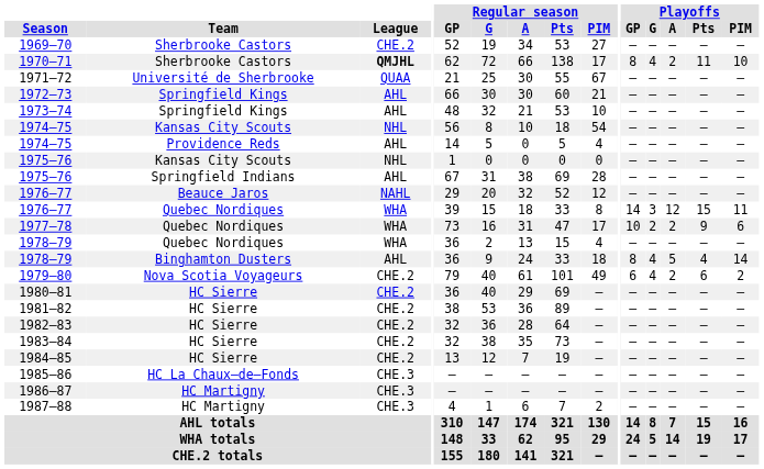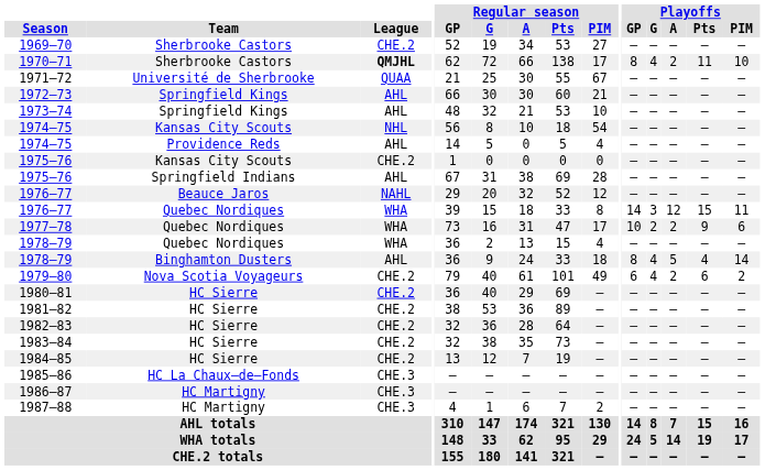 <table border="0" cellpadding="1" cellspacing="0" style="text-align:center; width:60em">
 <tr bgcolor="#e0e0e0">
 <th colspan="3" bgcolor="#ffffff"></th>
 <th rowspan="99" bgcolor="#ffffff"></th>
 <th colspan="5"><a href='#'>Regular season</a></th>
 <th rowspan="99" bgcolor="#ffffff"></th>
 <th colspan="5"><a href='#'>Playoffs</a></th>
 </tr>
 <tr bgcolor="#e0e0e0">
 <th><a href='#'>Season</a></th>
 <th>Team</th>
 <th>League</th>
 <th>GP</th>
 <th><a href='#'>G</a></th>
 <th><a href='#'>A</a></th>
 <th><a href='#'>Pts</a></th>
 <th><a href='#'>PIM</a></th>
 <th>GP</th>
 <th>G</th>
 <th>A</th>
 <th>Pts</th>
 <th>PIM</th>
 </tr>
 <tr>
 <td><a href='#'>1969–70</a></td>
 <td><a href='#'>Sherbrooke Castors</a></td>
 <td><a href='#'>CHE.2</a></td>
 <td>52</td>
 <td>19</td>
 <td>34</td>
 <td>53</td>
 <td>27</td>
 <td>—</td>
 <td>—</td>
 <td>—</td>
 <td>—</td>
 <td>—</td>
 </tr>
 <tr bgcolor="#f0f0f0">
 <td><a href='#'>1970–71</a></td>
 <td>Sherbrooke Castors</td>
 <td><strong>QMJHL</strong></td>
 <td>62</td>
 <td>72</td>
 <td>66</td>
 <td>138</td>
 <td>17</td>
 <td>8</td>
 <td>4</td>
 <td>2</td>
 <td>11</td>
 <td>10</td>
 </tr>
 <tr>
 <td>1971–72</td>
 <td><a href='#'>Université de Sherbrooke</a></td>
 <td><a href='#'>QUAA</a></td>
 <td>21</td>
 <td>25</td>
 <td>30</td>
 <td>55</td>
 <td>67</td>
 <td>—</td>
 <td>—</td>
 <td>—</td>
 <td>—</td>
 <td>—</td>
 </tr>
 <tr bgcolor="#f0f0f0">
 <td><a href='#'>1972–73</a></td>
 <td><a href='#'>Springfield Kings</a></td>
 <td><a href='#'>AHL</a></td>
 <td>66</td>
 <td>30</td>
 <td>30</td>
 <td>60</td>
 <td>21</td>
 <td>—</td>
 <td>—</td>
 <td>—</td>
 <td>—</td>
 <td>—</td>
 </tr>
 <tr>
 <td><a href='#'>1973–74</a></td>
 <td>Springfield Kings</td>
 <td>AHL</td>
 <td>48</td>
 <td>32</td>
 <td>21</td>
 <td>53</td>
 <td>10</td>
 <td>—</td>
 <td>—</td>
 <td>—</td>
 <td>—</td>
 <td>—</td>
 </tr>
 <tr bgcolor="#f0f0f0">
 <td><a href='#'>1974–75</a></td>
 <td><a href='#'>Kansas City Scouts</a></td>
 <td><a href='#'>NHL</a></td>
 <td>56</td>
 <td>8</td>
 <td>10</td>
 <td>18</td>
 <td>54</td>
 <td>—</td>
 <td>—</td>
 <td>—</td>
 <td>—</td>
 <td>—</td>
 </tr>
 <tr>
 <td><a href='#'>1974–75</a></td>
 <td><a href='#'>Providence Reds</a></td>
 <td>AHL</td>
 <td>14</td>
 <td>5</td>
 <td>0</td>
 <td>5</td>
 <td>4</td>
 <td>—</td>
 <td>—</td>
 <td>—</td>
 <td>—</td>
 <td>—</td>
 </tr>
 <tr bgcolor="#f0f0f0">
 <td><a href='#'>1975–76</a></td>
 <td>Kansas City Scouts</td>
-<td>NHL</td>
+<td>CHE.2</td>
 <td>1</td>
 <td>0</td>
 <td>0</td>
 <td>0</td>
 <td>0</td>
 <td>—</td>
 <td>—</td>
 <td>—</td>
 <td>—</td>
 <td>—</td>
 </tr>
 <tr>
 <td><a href='#'>1975–76</a></td>
 <td>Springfield Indians</td>
 <td>AHL</td>
 <td>67</td>
 <td>31</td>
 <td>38</td>
 <td>69</td>
 <td>28</td>
 <td>—</td>
 <td>—</td>
 <td>—</td>
 <td>—</td>
 <td>—</td>
 </tr>
 <tr bgcolor="#f0f0f0">
 <td><a href='#'>1976–77</a></td>
 <td><a href='#'>Beauce Jaros</a></td>
 <td><a href='#'>NAHL</a></td>
 <td>29</td>
 <td>20</td>
 <td>32</td>
 <td>52</td>
 <td>12</td>
 <td>—</td>
 <td>—</td>
 <td>—</td>
 <td>—</td>
 <td>—</td>
 </tr>
 <tr>
 <td><a href='#'>1976–77</a></td>
 <td><a href='#'>Quebec Nordiques</a></td>
 <td><a href='#'>WHA</a></td>
 <td>39</td>
 <td>15</td>
 <td>18</td>
 <td>33</td>
 <td>8</td>
 <td>14</td>
 <td>3</td>
 <td>12</td>
 <td>15</td>
 <td>11</td>
 </tr>
 <tr bgcolor="#f0f0f0">
 <td><a href='#'>1977–78</a></td>
 <td>Quebec Nordiques</td>
 <td>WHA</td>
 <td>73</td>
 <td>16</td>
 <td>31</td>
 <td>47</td>
 <td>17</td>
 <td>10</td>
 <td>2</td>
 <td>2</td>
 <td>9</td>
 <td>6</td>
 </tr>
 <tr>
 <td><a href='#'>1978–79</a></td>
 <td>Quebec Nordiques</td>
 <td>WHA</td>
 <td>36</td>
 <td>2</td>
 <td>13</td>
 <td>15</td>
 <td>4</td>
 <td>—</td>
 <td>—</td>
 <td>—</td>
 <td>—</td>
 <td>—</td>
 </tr>
 <tr bgcolor="#f0f0f0">
 <td><a href='#'>1978–79</a></td>
 <td><a href='#'>Binghamton Dusters</a></td>
 <td>AHL</td>
 <td>36</td>
 <td>9</td>
 <td>24</td>
 <td>33</td>
 <td>18</td>
 <td>8</td>
 <td>4</td>
 <td>5</td>
 <td>4</td>
 <td>14</td>
 </tr>
 <tr>
 <td><a href='#'>1979–80</a></td>
 <td><a href='#'>Nova Scotia Voyageurs</a></td>
 <td>CHE.2</td>
 <td>79</td>
 <td>40</td>
 <td>61</td>
 <td>101</td>
 <td>49</td>
 <td>6</td>
 <td>4</td>
 <td>2</td>
 <td>6</td>
 <td>2</td>
 </tr>
 <tr bgcolor="#f0f0f0">
 <td>1980–81</td>
 <td><a href='#'>HC Sierre</a></td>
 <td><a href='#'>CHE.2</a></td>
 <td>36</td>
 <td>40</td>
 <td>29</td>
 <td>69</td>
 <td>—</td>
 <td>—</td>
 <td>—</td>
 <td>—</td>
 <td>—</td>
 <td>—</td>
 </tr>
 <tr>
 <td>1981–82</td>
 <td>HC Sierre</td>
 <td>CHE.2</td>
 <td>38</td>
 <td>53</td>
 <td>36</td>
 <td>89</td>
 <td>—</td>
 <td>—</td>
 <td>—</td>
 <td>—</td>
 <td>—</td>
 <td>—</td>
 </tr>
 <tr bgcolor="#f0f0f0">
 <td>1982–83</td>
 <td>HC Sierre</td>
 <td>CHE.2</td>
 <td>32</td>
 <td>36</td>
 <td>28</td>
 <td>64</td>
 <td>—</td>
 <td>—</td>
 <td>—</td>
 <td>—</td>
 <td>—</td>
 <td>—</td>
 </tr>
 <tr>
 <td>1983–84</td>
 <td>HC Sierre</td>
 <td>CHE.2</td>
 <td>32</td>
 <td>38</td>
 <td>35</td>
 <td>73</td>
 <td>—</td>
 <td>—</td>
 <td>—</td>
 <td>—</td>
 <td>—</td>
 <td>—</td>
 </tr>
 <tr bgcolor="#f0f0f0">
 <td>1984–85</td>
 <td>HC Sierre</td>
 <td>CHE.2</td>
 <td>13</td>
 <td>12</td>
 <td>7</td>
 <td>19</td>
 <td>—</td>
 <td>—</td>
 <td>—</td>
 <td>—</td>
 <td>—</td>
 <td>—</td>
 </tr>
 <tr>
 <td>1985–86</td>
 <td><a href='#'>HC La Chaux–de–Fonds</a></td>
 <td>CHE.3</td>
 <td>—</td>
 <td>—</td>
 <td>—</td>
 <td>—</td>
 <td>—</td>
 <td>—</td>
 <td>—</td>
 <td>—</td>
 <td>—</td>
 <td>—</td>
 </tr>
 <tr bgcolor="#f0f0f0">
 <td>1986–87</td>
 <td><a href='#'>HC Martigny</a></td>
 <td>CHE.3</td>
 <td>—</td>
 <td>—</td>
 <td>—</td>
 <td>—</td>
 <td>—</td>
 <td>—</td>
 <td>—</td>
 <td>—</td>
 <td>—</td>
 <td>—</td>
 </tr>
 <tr>
 <td>1987–88</td>
 <td>HC Martigny</td>
 <td>CHE.3</td>
 <td>4</td>
 <td>1</td>
 <td>6</td>
 <td>7</td>
 <td>2</td>
 <td>—</td>
 <td>—</td>
 <td>—</td>
 <td>—</td>
 <td>—</td>
 </tr>
 <tr bgcolor="#e0e0e0">
 <th colspan="3">AHL totals</th>
 <th>310</th>
 <th>147</th>
 <th>174</th>
 <th>321</th>
 <th>130</th>
 <th>14</th>
 <th>8</th>
 <th>7</th>
 <th>15</th>
 <th>16</th>
 </tr>
 <tr bgcolor="#e0e0e0">
 <th colspan="3">WHA totals</th>
 <th>148</th>
 <th>33</th>
 <th>62</th>
 <th>95</th>
 <th>29</th>
 <th>24</th>
 <th>5</th>
 <th>14</th>
 <th>19</th>
 <th>17</th>
 </tr>
 <tr bgcolor="#e0e0e0">
 <th colspan="3">CHE.2 totals</th>
 <th>155</th>
 <th>180</th>
 <th>141</th>
 <th>321</th>
 <th>—</th>
 <th>—</th>
 <th>—</th>
 <th>—</th>
 <th>—</th>
 <th>—</th>
 </tr>
 </table>
